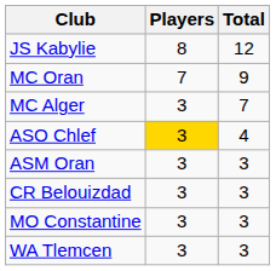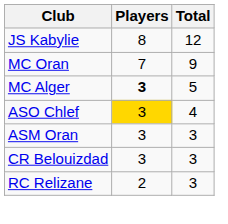 <table class="sortable wikitable">
 <tr>
 <th>Club</th>
 <th>Players</th>
 <th>Total</th>
 </tr>
 <tr>
 <td><a href='#'>JS Kabylie</a></td>
 <td align=center>8</td>
 <td align=center>12</td>
 </tr>
 <tr>
 <td><a href='#'>MC Oran</a></td>
 <td align=center>7</td>
 <td align=center>9</td>
 </tr>
 <tr>
 <td><a href='#'>MC Alger</a></td>
-<td align=center>3</td>
-<td align=center>7</td>
+<td align=center><strong>3</strong></td>
+<td align=center>5</td>
 </tr>
 <tr>
 <td><a href='#'>ASO Chlef</a></td>
 <td align=center style="background: gold;">3</td>
 <td align=center>4</td>
 </tr>
 <tr>
 <td><a href='#'>ASM Oran</a></td>
 <td align=center>3</td>
 <td align=center>3</td>
 </tr>
 <tr>
 <td><a href='#'>CR Belouizdad</a></td>
 <td align=center>3</td>
 <td align=center>3</td>
 </tr>
 <tr>
-<td><a href='#'>MO Constantine</a></td>
-<td align=center>3</td>
-<td align=center>3</td>
-</tr>
-<tr>
-<td><a href='#'>WA Tlemcen</a></td>
-<td align=center>3</td>
+<td><a href='#'>RC Relizane</a></td>
+<td align=center>2</td>
 <td align=center>3</td>
 </tr>
 </table>
